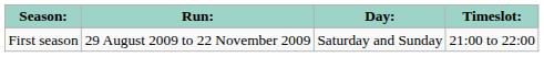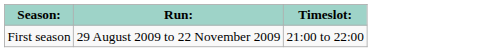 <table class="wikitable">
 <tr>
 <th style="background: #9ED3C8;">Season:</th>
 <th style="background: #9ED3C8;">Run:</th>
-<th style="background: #9ED3C8;">Day:</th>
 <th style="background: #9ED3C8;">Timeslot:</th>
 </tr>
 <tr>
 <td>First season</td>
 <td>29 August 2009 to 22 November 2009</td>
-<td>Saturday and Sunday</td>
 <td>21:00 to 22:00</td>
 </tr>
 </table>
